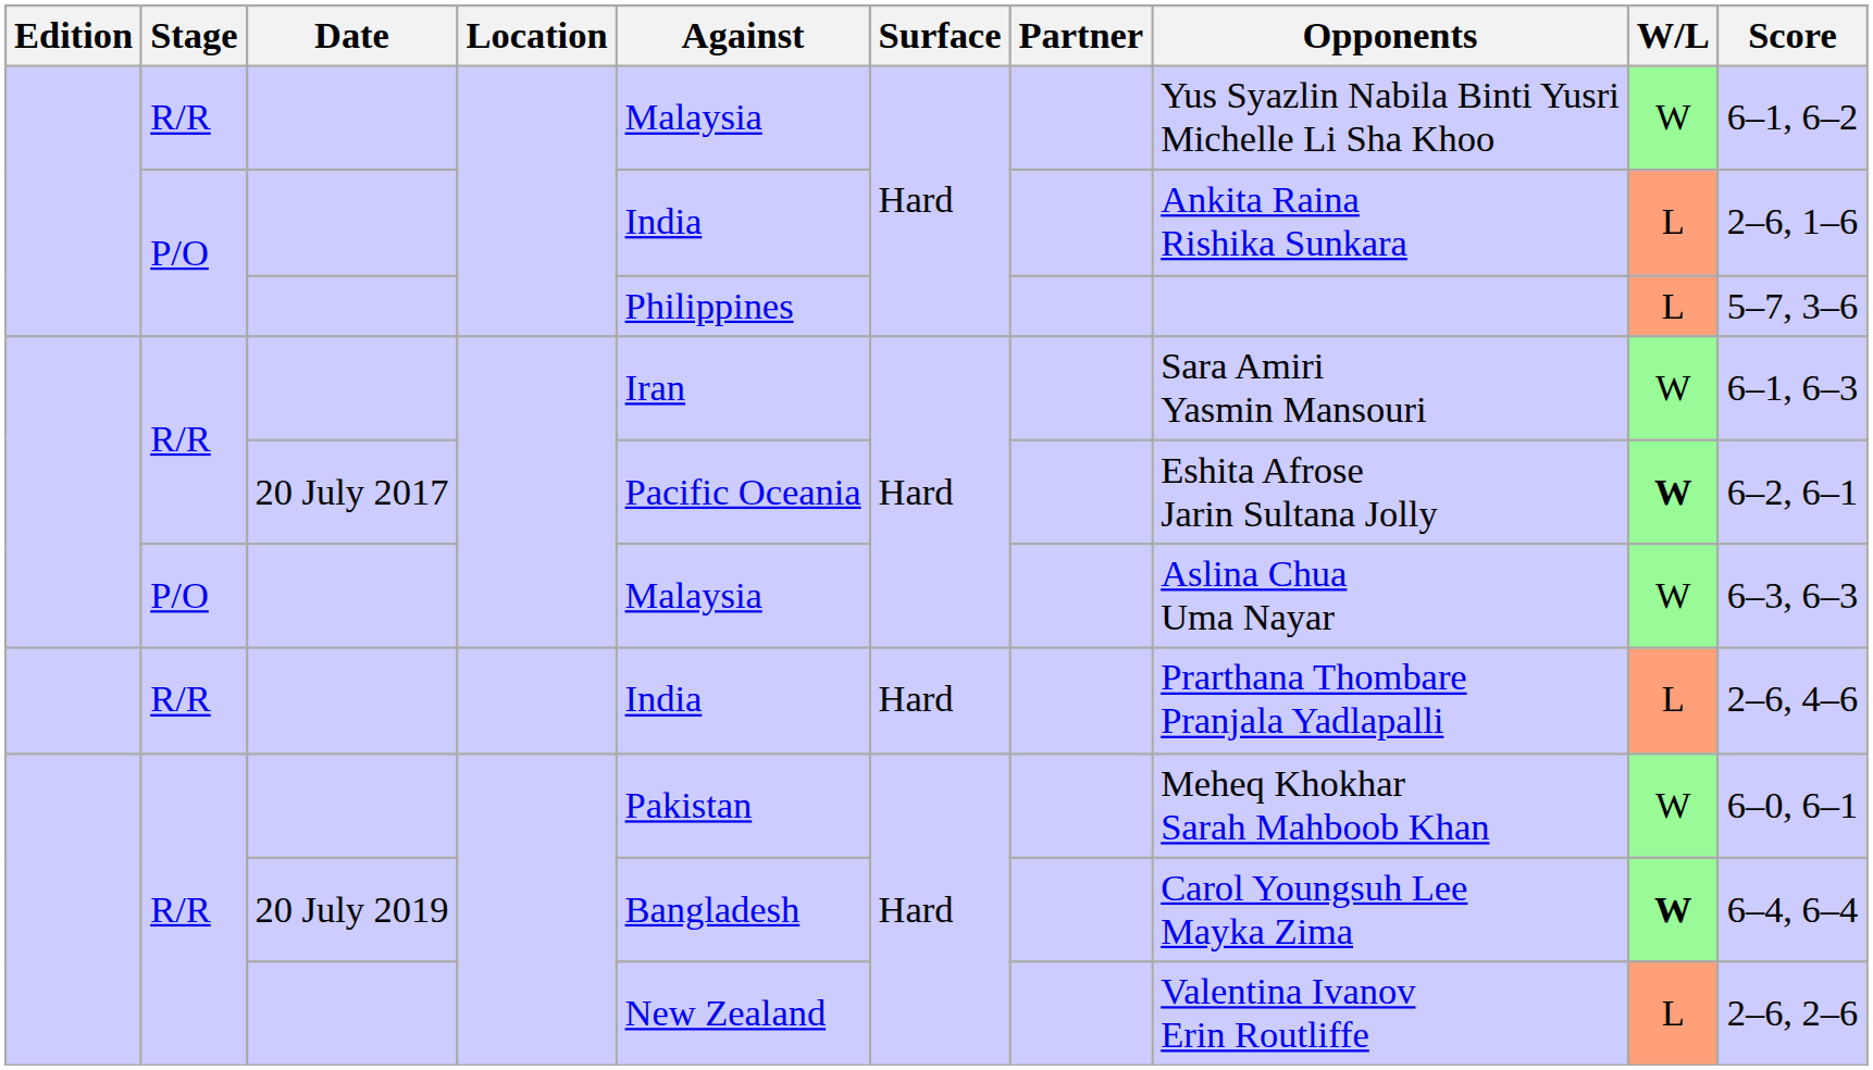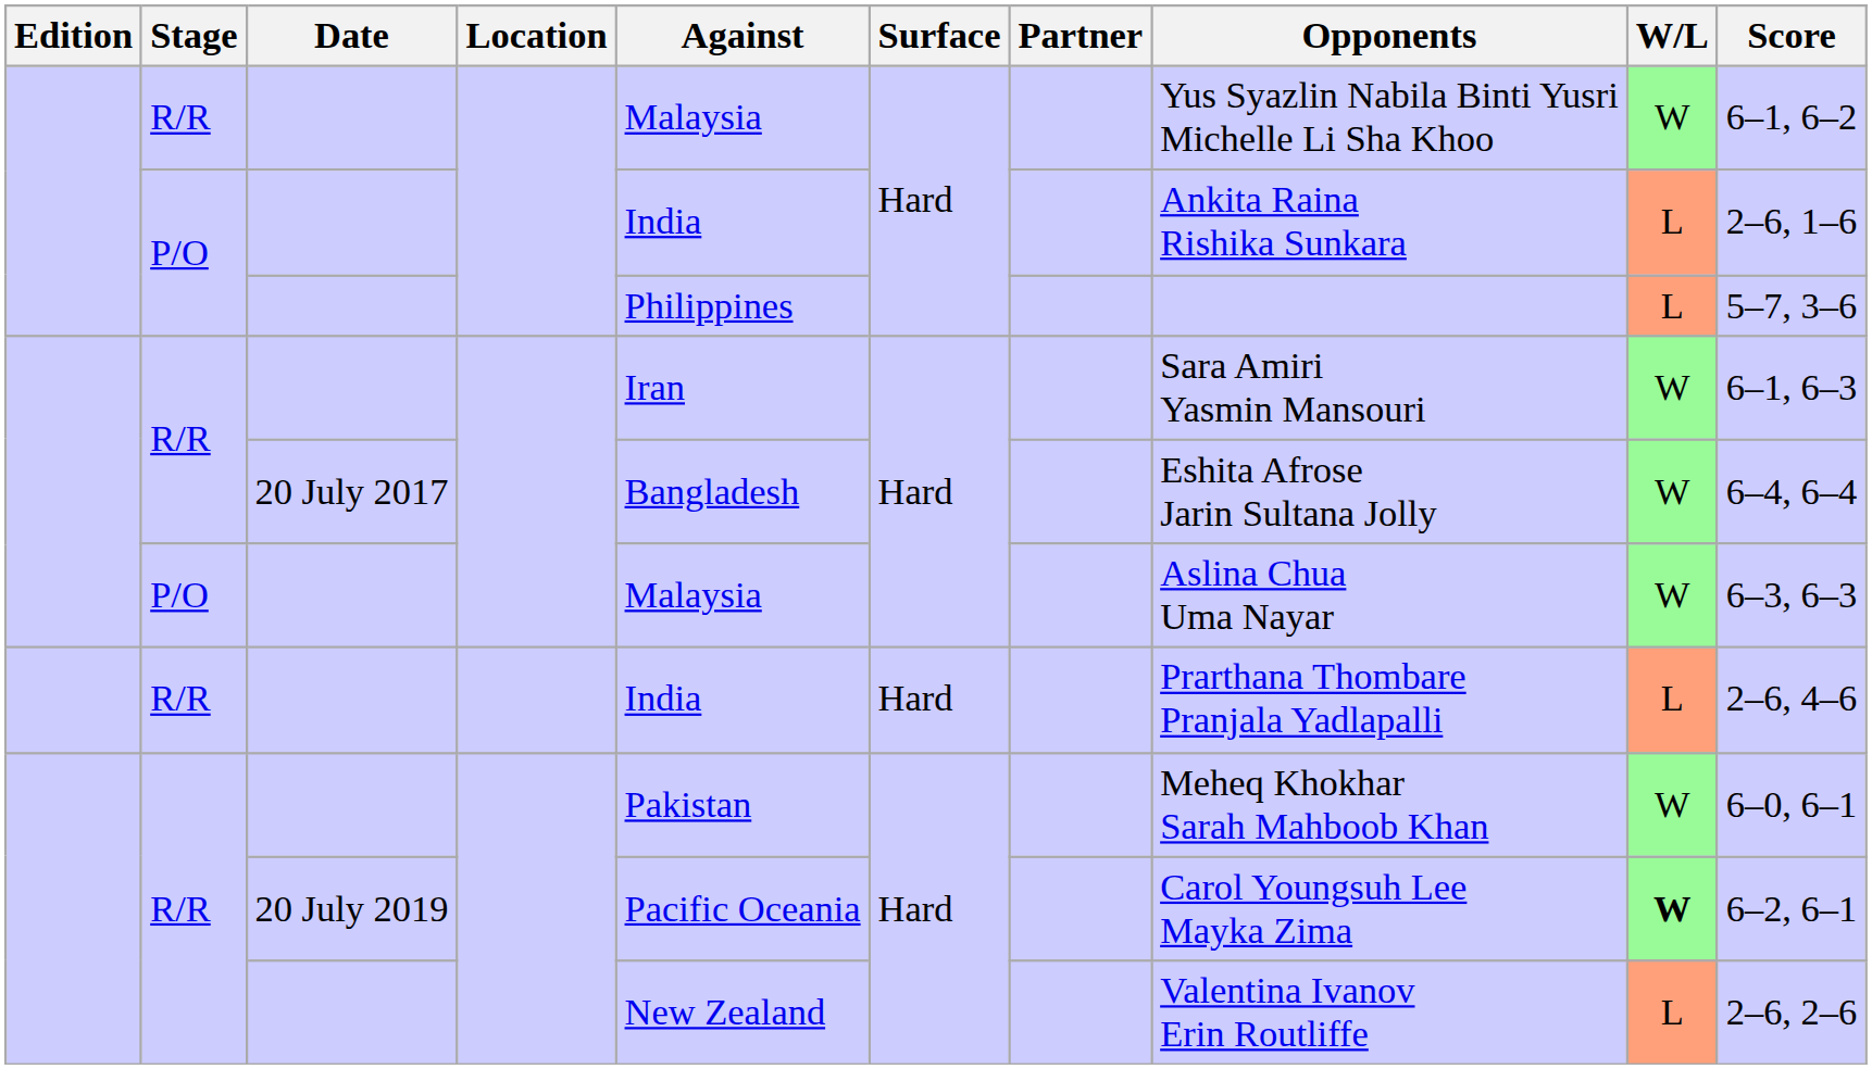 <table class=wikitable style=font-size:97%>
 <tr>
 <th>Edition</th>
 <th>Stage</th>
 <th>Date</th>
 <th>Location</th>
 <th>Against</th>
 <th>Surface</th>
 <th>Partner</th>
 <th>Opponents</th>
 <th>W/L</th>
 <th>Score</th>
 </tr>
 <tr style="background:#ccf;">
 <td rowspan="3"></td>
 <td rowspan="1"><a href='#'>R/R</a></td>
 <td></td>
 <td rowspan="3"></td>
 <td><a href='#'>Malaysia</a></td>
 <td rowspan="3">Hard</td>
 <td> </td>
 <td> Yus Syazlin Nabila Binti Yusri <br>  Michelle Li Sha Khoo</td>
 <td style="text-align:center; background:#98fb98;">W</td>
 <td>6–1, 6–2</td>
 </tr>
 <tr style="background:#ccf;">
 <td rowspan="2"><a href='#'>P/O</a></td>
 <td></td>
 <td><a href='#'>India</a></td>
 <td> </td>
 <td> <a href='#'>Ankita Raina</a> <br>  <a href='#'>Rishika Sunkara</a></td>
 <td style="text-align:center; background:#ffa07a;">L</td>
 <td>2–6, 1–6</td>
 </tr>
 <tr style="background:#ccf;">
 <td></td>
 <td><a href='#'>Philippines</a></td>
 <td> </td>
 <td> </td>
 <td style="text-align:center; background:#ffa07a;">L</td>
 <td>5–7, 3–6</td>
 </tr>
 <tr style="background:#ccf;">
 <td rowspan="3"></td>
 <td rowspan="2"><a href='#'>R/R</a></td>
 <td></td>
 <td rowspan="3"></td>
 <td><a href='#'>Iran</a></td>
 <td rowspan="3">Hard</td>
 <td> </td>
 <td> Sara Amiri <br>  Yasmin Mansouri</td>
 <td style="text-align:center; background:#98fb98;">W</td>
 <td>6–1, 6–3</td>
 </tr>
 <tr style="background:#ccccff;">
 <td>20 July 2017</td>
-<td><a href='#'>Pacific Oceania</a></td>
+<td><a href='#'>Bangladesh</a></td>
 <td> </td>
 <td> Eshita Afrose <br>  Jarin Sultana Jolly</td>
-<td style="text-align:center; background:#98fb98;"><strong>W</strong></td>
-<td>6–2, 6–1</td>
+<td style="text-align:center; background:#98fb98;">W</td>
+<td>6–4, 6–4</td>
 </tr>
 <tr style="background:#ccf;">
 <td rowspan="1"><a href='#'>P/O</a></td>
 <td></td>
 <td><a href='#'>Malaysia</a></td>
 <td> </td>
 <td> <a href='#'>Aslina Chua</a> <br>  Uma Nayar</td>
 <td style="text-align:center; background:#98fb98;">W</td>
 <td>6–3, 6–3</td>
 </tr>
 <tr style="background:#ccf;">
 <td></td>
 <td><a href='#'>R/R</a></td>
 <td></td>
 <td></td>
 <td><a href='#'>India</a></td>
 <td>Hard</td>
 <td> </td>
 <td> <a href='#'>Prarthana Thombare</a> <br>  <a href='#'>Pranjala Yadlapalli</a></td>
 <td style="text-align:center; background:#ffa07a;">L</td>
 <td>2–6, 4–6</td>
 </tr>
 <tr style="background:#ccf;">
 <td rowspan="3"></td>
 <td rowspan="3"><a href='#'>R/R</a></td>
 <td></td>
 <td rowspan="3"></td>
 <td><a href='#'>Pakistan</a></td>
 <td rowspan="3">Hard</td>
 <td> </td>
 <td> Meheq Khokhar <br>  <a href='#'>Sarah Mahboob Khan</a></td>
 <td style="text-align:center; background:#98fb98;">W</td>
 <td>6–0, 6–1</td>
 </tr>
 <tr style="background:#ccccff;">
 <td>20 July 2019</td>
-<td><a href='#'>Bangladesh</a></td>
+<td><a href='#'>Pacific Oceania</a></td>
 <td> </td>
 <td> <a href='#'>Carol Youngsuh Lee</a> <br>  <a href='#'>Mayka Zima</a></td>
 <td style="text-align:center; background:#98fb98;"><strong>W</strong></td>
-<td>6–4, 6–4</td>
+<td>6–2, 6–1</td>
 </tr>
 <tr style="background:#ccf;">
 <td></td>
 <td><a href='#'>New Zealand</a></td>
 <td> </td>
 <td> <a href='#'>Valentina Ivanov</a> <br>  <a href='#'>Erin Routliffe</a></td>
 <td style="text-align:center; background:#ffa07a;">L</td>
 <td>2–6, 2–6</td>
 </tr>
 </table>
